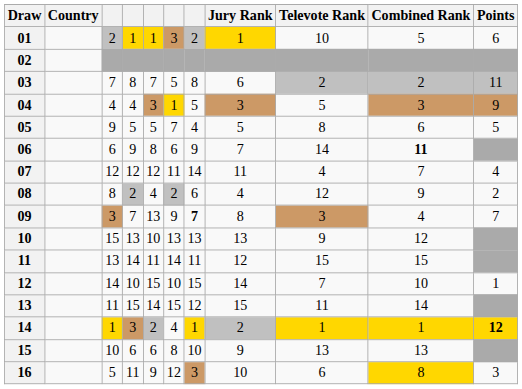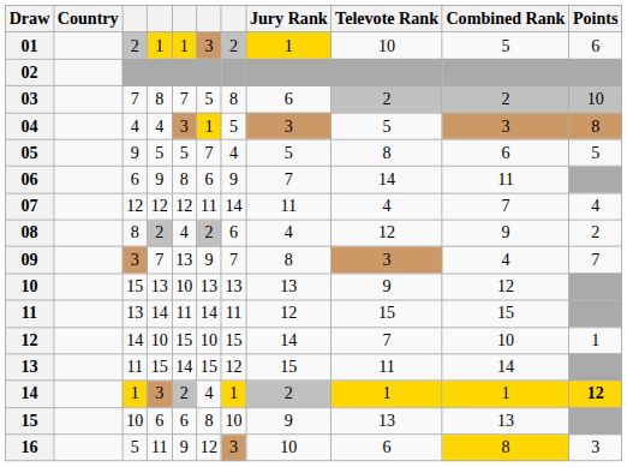 <table class="sortable wikitable collapsible plainrowheaders" style="text-align:center;">
 <tr>
 </tr>
 <tr>
 <th scope="col">Draw</th>
 <th scope="col">Country</th>
 <th scope="col"><small></small></th>
 <th scope="col"><small></small></th>
 <th scope="col"><small></small></th>
 <th scope="col"><small></small></th>
 <th scope="col"><small></small></th>
 <th scope="col">Jury Rank</th>
 <th scope="col">Televote Rank</th>
 <th scope="col">Combined Rank</th>
 <th scope="col">Points</th>
 </tr>
 <tr>
 <th scope="row" style="text-align:center;">01</th>
 <td style="text-align:left;"></td>
 <td style="background:silver;">2</td>
 <td style="background:gold;">1</td>
 <td style="background:gold;">1</td>
 <td style="background:#CC9966;">3</td>
 <td style="background:silver;">2</td>
 <td style="background:gold;">1</td>
 <td>10</td>
 <td>5</td>
 <td>6</td>
 </tr>
 <tr class="sortbottom">
 <th scope="row" style="text-align:center;">02</th>
 <td style="text-align:left;"></td>
 <td style="background:#AAAAAA;"></td>
 <td style="background:#AAAAAA;"></td>
 <td style="background:#AAAAAA;"></td>
 <td style="background:#AAAAAA;"></td>
 <td style="background:#AAAAAA;"></td>
 <td style="background:#AAAAAA;"></td>
 <td style="background:#AAAAAA;"></td>
 <td style="background:#AAAAAA;"></td>
 <td style="background:#AAAAAA;"></td>
 </tr>
 <tr>
 <th scope="row" style="text-align:center;">03</th>
 <td style="text-align:left;"></td>
 <td>7</td>
 <td>8</td>
 <td>7</td>
 <td>5</td>
 <td>8</td>
 <td>6</td>
 <td style="background:silver;">2</td>
 <td style="background:silver;">2</td>
-<td style="background:silver;">11</td>
+<td style="background:silver;">10</td>
 </tr>
 <tr>
 <th scope="row" style="text-align:center;">04</th>
 <td style="text-align:left;"></td>
 <td>4</td>
 <td>4</td>
 <td style="background:#CC9966;">3</td>
 <td style="background:gold;">1</td>
 <td>5</td>
 <td style="background:#CC9966;">3</td>
 <td>5</td>
 <td style="background:#CC9966;">3</td>
-<td style="background:#CC9966;">9</td>
+<td style="background:#CC9966;">8</td>
 </tr>
 <tr>
 <th scope="row" style="text-align:center;">05</th>
 <td style="text-align:left;"></td>
 <td>9</td>
 <td>5</td>
 <td>5</td>
 <td>7</td>
 <td>4</td>
 <td>5</td>
 <td>8</td>
 <td>6</td>
 <td>5</td>
 </tr>
 <tr>
 <th scope="row" style="text-align:center;">06</th>
 <td style="text-align:left;"></td>
 <td>6</td>
 <td>9</td>
 <td>8</td>
 <td>6</td>
 <td>9</td>
 <td>7</td>
 <td>14</td>
-<td><strong>11</strong></td>
+<td>11</td>
 <td style="background:#AAAAAA;"></td>
 </tr>
 <tr>
 <th scope="row" style="text-align:center;">07</th>
 <td style="text-align:left;"></td>
 <td>12</td>
 <td>12</td>
 <td>12</td>
 <td>11</td>
 <td>14</td>
 <td>11</td>
 <td>4</td>
 <td>7</td>
 <td>4</td>
 </tr>
 <tr>
 <th scope="row" style="text-align:center;">08</th>
 <td style="text-align:left;"></td>
 <td>8</td>
 <td style="background:silver;">2</td>
 <td>4</td>
 <td style="background:silver;">2</td>
 <td>6</td>
 <td>4</td>
 <td>12</td>
 <td>9</td>
 <td>2</td>
 </tr>
 <tr>
 <th scope="row" style="text-align:center;">09</th>
 <td style="text-align:left;"></td>
 <td style="background:#CC9966;">3</td>
 <td>7</td>
 <td>13</td>
 <td>9</td>
-<td><strong>7</strong></td>
+<td>7</td>
 <td>8</td>
 <td style="background:#CC9966;">3</td>
 <td>4</td>
 <td>7</td>
 </tr>
 <tr>
 <th scope="row" style="text-align:center;">10</th>
 <td style="text-align:left;"></td>
 <td>15</td>
 <td>13</td>
 <td>10</td>
 <td>13</td>
 <td>13</td>
 <td>13</td>
 <td>9</td>
 <td>12</td>
 <td style="background:#AAAAAA;"></td>
 </tr>
 <tr>
 <th scope="row" style="text-align:center;">11</th>
 <td style="text-align:left;"></td>
 <td>13</td>
 <td>14</td>
 <td>11</td>
 <td>14</td>
 <td>11</td>
 <td>12</td>
 <td>15</td>
 <td>15</td>
 <td style="background:#AAAAAA;"></td>
 </tr>
 <tr>
 <th scope="row" style="text-align:center;">12</th>
 <td style="text-align:left;"></td>
 <td>14</td>
 <td>10</td>
 <td>15</td>
 <td>10</td>
 <td>15</td>
 <td>14</td>
 <td>7</td>
 <td>10</td>
 <td>1</td>
 </tr>
 <tr>
 <th scope="row" style="text-align:center;">13</th>
 <td style="text-align:left;"></td>
 <td>11</td>
 <td>15</td>
 <td>14</td>
 <td>15</td>
 <td>12</td>
 <td>15</td>
 <td>11</td>
 <td>14</td>
 <td style="background:#AAAAAA;"></td>
 </tr>
 <tr>
 <th scope="row" style="text-align:center;">14</th>
 <td style="text-align:left;"></td>
 <td style="background:gold;">1</td>
 <td style="background:#CC9966;">3</td>
 <td style="background:silver;">2</td>
 <td>4</td>
 <td style="background:gold;">1</td>
 <td style="background:silver;">2</td>
 <td style="background:gold;">1</td>
 <td style="background:gold;">1</td>
 <td style="background:gold;"><strong>12</strong></td>
 </tr>
 <tr>
 <th scope="row" style="text-align:center;">15</th>
 <td style="text-align:left;"></td>
 <td>10</td>
 <td>6</td>
 <td>6</td>
 <td>8</td>
 <td>10</td>
 <td>9</td>
 <td>13</td>
 <td>13</td>
 <td style="background:#AAAAAA;"></td>
 </tr>
 <tr>
 <th scope="row" style="text-align:center;">16</th>
 <td style="text-align:left;"></td>
 <td>5</td>
 <td>11</td>
 <td>9</td>
 <td>12</td>
 <td style="background:#CC9966;">3</td>
 <td>10</td>
 <td>6</td>
 <td style="background: gold;">8</td>
 <td>3</td>
 </tr>
 </table>
